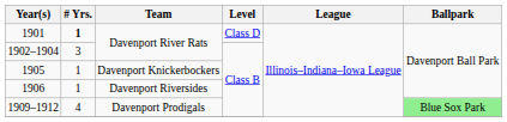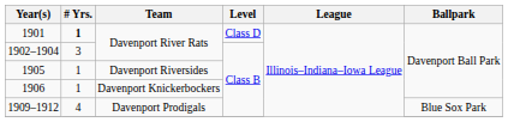 <table class="wikitable" style="text-align:center; font-size: 95%;">
 <tr>
 <th>Year(s)</th>
 <th># Yrs.</th>
 <th>Team</th>
 <th>Level</th>
 <th>League</th>
 <th>Ballpark</th>
 </tr>
 <tr>
 <td>1901</td>
 <td><strong>1</strong></td>
 <td rowspan=2>Davenport River Rats</td>
 <td><a href='#'>Class D</a></td>
 <td rowspan=6><a href='#'>Illinois–Indiana–Iowa League</a></td>
 <td rowspan=4>Davenport Ball Park</td>
 </tr>
 <tr>
 <td>1902–1904</td>
 <td>3</td>
 <td rowspan=4><a href='#'>Class B</a></td>
 </tr>
 <tr>
 <td>1905</td>
 <td>1</td>
-<td>Davenport Knickerbockers</td>
+<td>Davenport Riversides</td>
 </tr>
 <tr>
 <td>1906</td>
 <td>1</td>
-<td>Davenport Riversides</td>
+<td>Davenport Knickerbockers</td>
 </tr>
 <tr>
 <td>1909–1912</td>
 <td>4</td>
 <td>Davenport Prodigals</td>
-<td style="background: lightgreen;">Blue Sox Park</td>
+<td>Blue Sox Park</td>
 </tr>
 <tr>
 </tr>
 </table>
